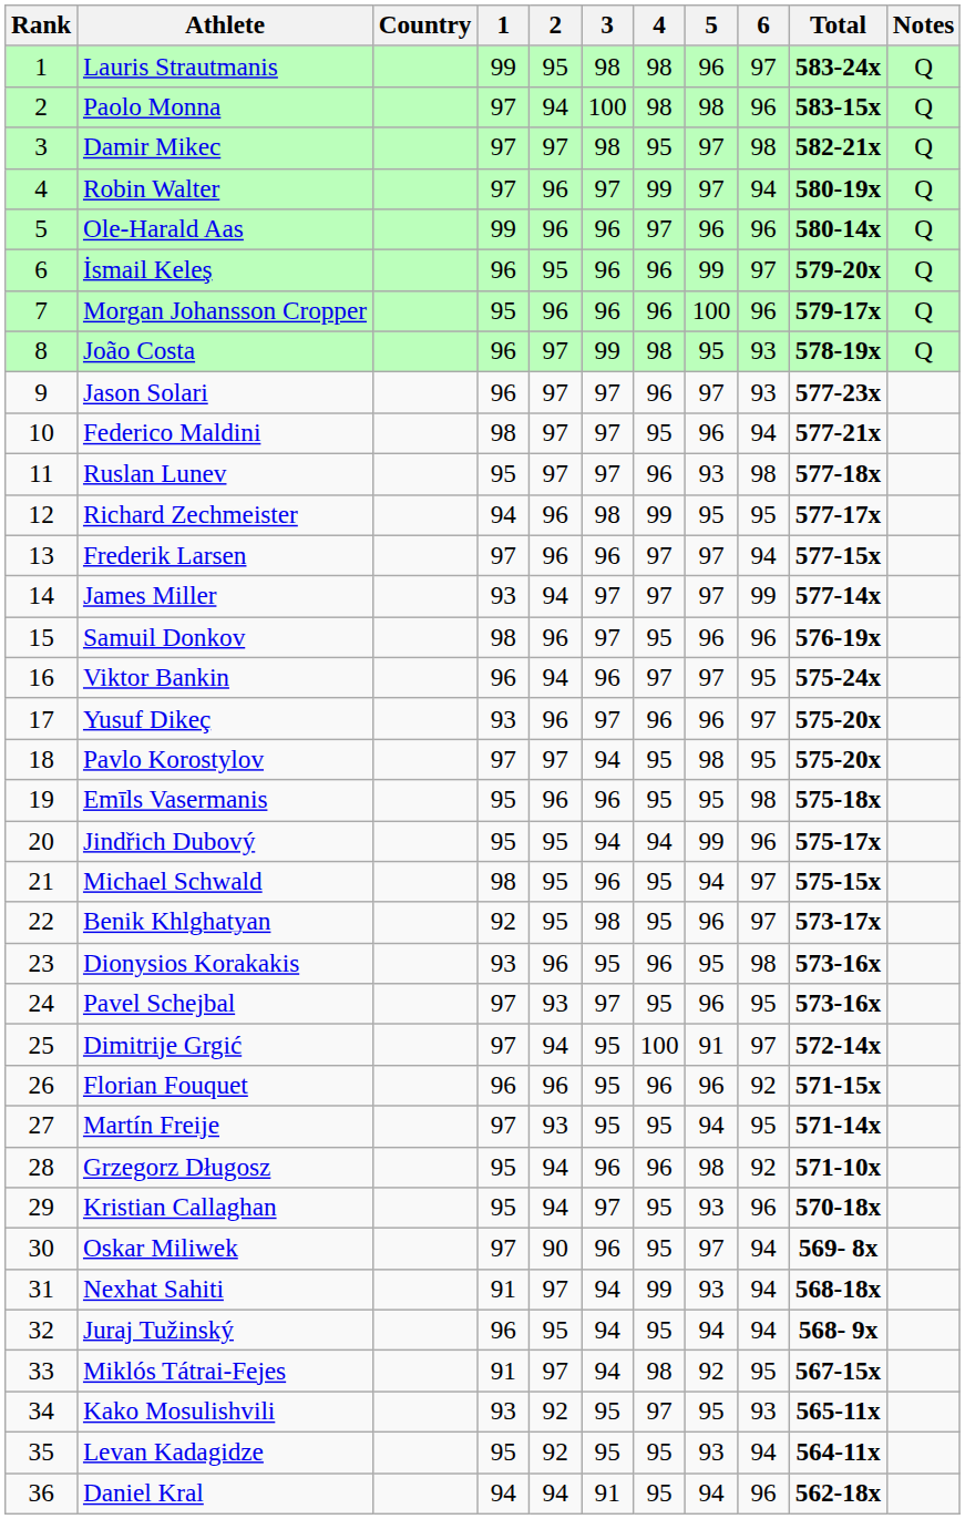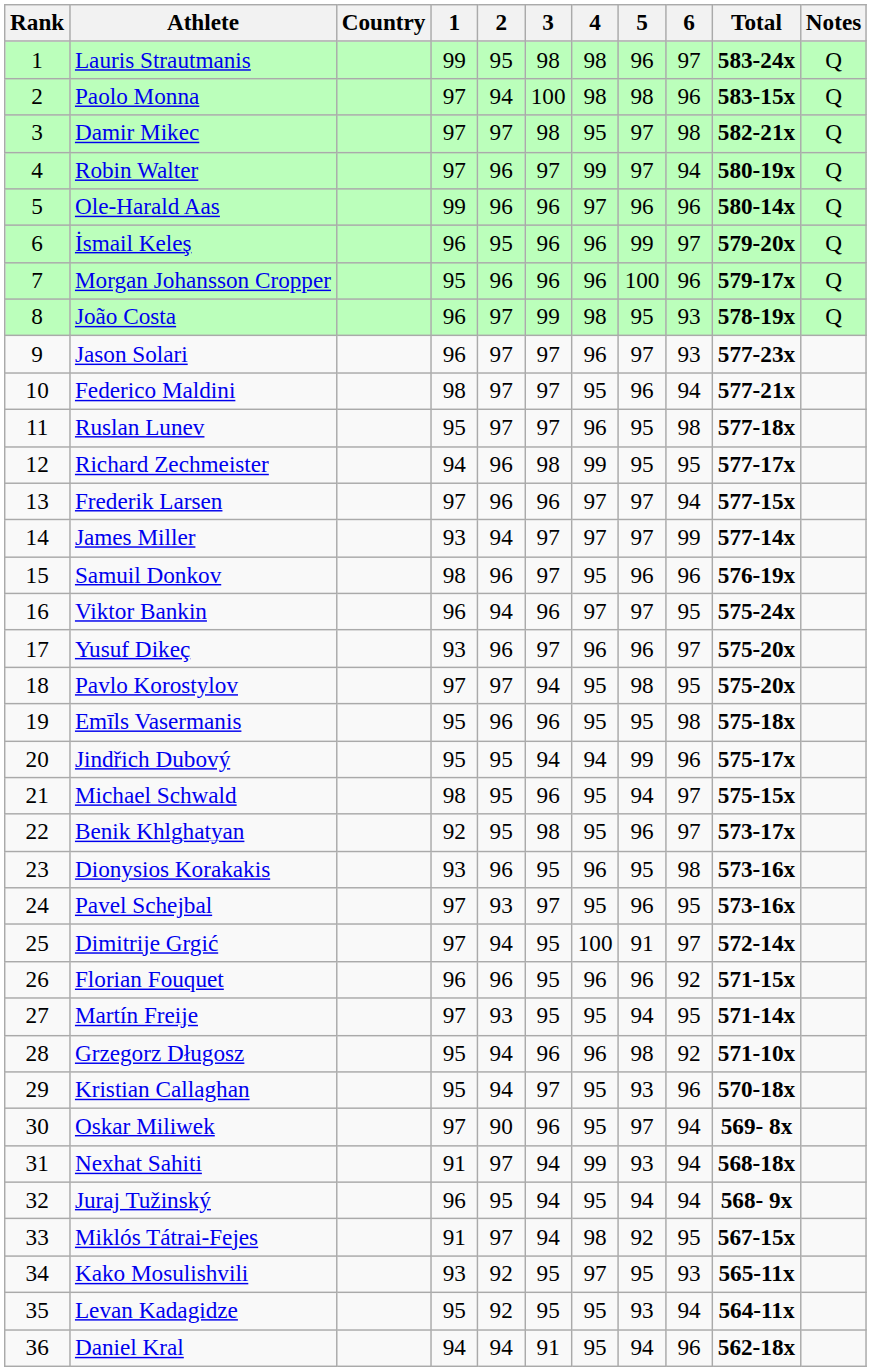 <table class="wikitable sortable" style="text-align:center">
 <tr>
 <th>Rank</th>
 <th>Athlete</th>
 <th>Country</th>
 <th width=25px>1</th>
 <th width=25px>2</th>
 <th width=25px>3</th>
 <th width=25px>4</th>
 <th width=25px>5</th>
 <th width=25px>6</th>
 <th>Total</th>
 <th class=unsortable>Notes</th>
 </tr>
 <tr bgcolor=bbffbb>
 <td>1</td>
 <td align=left><a href='#'>Lauris Strautmanis</a></td>
 <td align=left></td>
 <td>99</td>
 <td>95</td>
 <td>98</td>
 <td>98</td>
 <td>96</td>
 <td>97</td>
 <td><strong>583-24x</strong></td>
 <td>Q</td>
 </tr>
 <tr bgcolor=bbffbb>
 <td>2</td>
 <td align=left><a href='#'>Paolo Monna</a></td>
 <td align=left></td>
 <td>97</td>
 <td>94</td>
 <td>100</td>
 <td>98</td>
 <td>98</td>
 <td>96</td>
 <td><strong>583-15x</strong></td>
 <td>Q</td>
 </tr>
 <tr bgcolor=bbffbb>
 <td>3</td>
 <td align=left><a href='#'>Damir Mikec</a></td>
 <td align=left></td>
 <td>97</td>
 <td>97</td>
 <td>98</td>
 <td>95</td>
 <td>97</td>
 <td>98</td>
 <td><strong>582-21x</strong></td>
 <td>Q</td>
 </tr>
 <tr bgcolor=bbffbb>
 <td>4</td>
 <td align=left><a href='#'>Robin Walter</a></td>
 <td align=left></td>
 <td>97</td>
 <td>96</td>
 <td>97</td>
 <td>99</td>
 <td>97</td>
 <td>94</td>
 <td><strong>580-19x</strong></td>
 <td>Q</td>
 </tr>
 <tr bgcolor=bbffbb>
 <td>5</td>
 <td align=left><a href='#'>Ole-Harald Aas</a></td>
 <td align=left></td>
 <td>99</td>
 <td>96</td>
 <td>96</td>
 <td>97</td>
 <td>96</td>
 <td>96</td>
 <td><strong>580-14x</strong></td>
 <td>Q</td>
 </tr>
 <tr bgcolor=bbffbb>
 <td>6</td>
 <td align=left><a href='#'>İsmail Keleş</a></td>
 <td align=left></td>
 <td>96</td>
 <td>95</td>
 <td>96</td>
 <td>96</td>
 <td>99</td>
 <td>97</td>
 <td><strong>579-20x</strong></td>
 <td>Q</td>
 </tr>
 <tr bgcolor=bbffbb>
 <td>7</td>
 <td align=left><a href='#'>Morgan Johansson Cropper</a></td>
 <td align=left></td>
 <td>95</td>
 <td>96</td>
 <td>96</td>
 <td>96</td>
 <td>100</td>
 <td>96</td>
 <td><strong>579-17x</strong></td>
 <td>Q</td>
 </tr>
 <tr bgcolor=bbffbb>
 <td>8</td>
 <td align=left><a href='#'>João Costa</a></td>
 <td align=left></td>
 <td>96</td>
 <td>97</td>
 <td>99</td>
 <td>98</td>
 <td>95</td>
 <td>93</td>
 <td><strong>578-19x</strong></td>
 <td>Q</td>
 </tr>
 <tr>
 <td>9</td>
 <td align=left><a href='#'>Jason Solari</a></td>
 <td align=left></td>
 <td>96</td>
 <td>97</td>
 <td>97</td>
 <td>96</td>
 <td>97</td>
 <td>93</td>
 <td><strong>577-23x</strong></td>
 <td></td>
 </tr>
 <tr>
 <td>10</td>
 <td align=left><a href='#'>Federico Maldini</a></td>
 <td align=left></td>
 <td>98</td>
 <td>97</td>
 <td>97</td>
 <td>95</td>
 <td>96</td>
 <td>94</td>
 <td><strong>577-21x</strong></td>
 <td></td>
 </tr>
 <tr>
 <td>11</td>
 <td align=left><a href='#'>Ruslan Lunev</a></td>
 <td align=left></td>
 <td>95</td>
 <td>97</td>
 <td>97</td>
 <td>96</td>
-<td>93</td>
+<td>95</td>
 <td>98</td>
 <td><strong>577-18x</strong></td>
 <td></td>
 </tr>
 <tr>
 <td>12</td>
 <td align=left><a href='#'>Richard Zechmeister</a></td>
 <td align=left></td>
 <td>94</td>
 <td>96</td>
 <td>98</td>
 <td>99</td>
 <td>95</td>
 <td>95</td>
 <td><strong>577-17x</strong></td>
 <td></td>
 </tr>
 <tr>
 <td>13</td>
 <td align=left><a href='#'>Frederik Larsen</a></td>
 <td align=left></td>
 <td>97</td>
 <td>96</td>
 <td>96</td>
 <td>97</td>
 <td>97</td>
 <td>94</td>
 <td><strong>577-15x</strong></td>
 <td></td>
 </tr>
 <tr>
 <td>14</td>
 <td align=left><a href='#'>James Miller</a></td>
 <td align=left></td>
 <td>93</td>
 <td>94</td>
 <td>97</td>
 <td>97</td>
 <td>97</td>
 <td>99</td>
 <td><strong>577-14x</strong></td>
 <td></td>
 </tr>
 <tr>
 <td>15</td>
 <td align=left><a href='#'>Samuil Donkov</a></td>
 <td align=left></td>
 <td>98</td>
 <td>96</td>
 <td>97</td>
 <td>95</td>
 <td>96</td>
 <td>96</td>
 <td><strong>576-19x</strong></td>
 <td></td>
 </tr>
 <tr>
 <td>16</td>
 <td align=left><a href='#'>Viktor Bankin</a></td>
 <td align=left></td>
 <td>96</td>
 <td>94</td>
 <td>96</td>
 <td>97</td>
 <td>97</td>
 <td>95</td>
 <td><strong>575-24x</strong></td>
 <td></td>
 </tr>
 <tr>
 <td>17</td>
 <td align=left><a href='#'>Yusuf Dikeç</a></td>
 <td align=left></td>
 <td>93</td>
 <td>96</td>
 <td>97</td>
 <td>96</td>
 <td>96</td>
 <td>97</td>
 <td><strong>575-20x</strong></td>
 <td></td>
 </tr>
 <tr>
 <td>18</td>
 <td align=left><a href='#'>Pavlo Korostylov</a></td>
 <td align=left></td>
 <td>97</td>
 <td>97</td>
 <td>94</td>
 <td>95</td>
 <td>98</td>
 <td>95</td>
 <td><strong>575-20x</strong></td>
 <td></td>
 </tr>
 <tr>
 <td>19</td>
 <td align=left><a href='#'>Emīls Vasermanis</a></td>
 <td align=left></td>
 <td>95</td>
 <td>96</td>
 <td>96</td>
 <td>95</td>
 <td>95</td>
 <td>98</td>
 <td><strong>575-18x</strong></td>
 <td></td>
 </tr>
 <tr>
 <td>20</td>
 <td align=left><a href='#'>Jindřich Dubový</a></td>
 <td align=left></td>
 <td>95</td>
 <td>95</td>
 <td>94</td>
 <td>94</td>
 <td>99</td>
 <td>96</td>
 <td><strong>575-17x</strong></td>
 <td></td>
 </tr>
 <tr>
 <td>21</td>
 <td align=left><a href='#'>Michael Schwald</a></td>
 <td align=left></td>
 <td>98</td>
 <td>95</td>
 <td>96</td>
 <td>95</td>
 <td>94</td>
 <td>97</td>
 <td><strong>575-15x</strong></td>
 <td></td>
 </tr>
 <tr>
 <td>22</td>
 <td align=left><a href='#'>Benik Khlghatyan</a></td>
 <td align=left></td>
 <td>92</td>
 <td>95</td>
 <td>98</td>
 <td>95</td>
 <td>96</td>
 <td>97</td>
 <td><strong>573-17x</strong></td>
 <td></td>
 </tr>
 <tr>
 <td>23</td>
 <td align=left><a href='#'>Dionysios Korakakis</a></td>
 <td align=left></td>
 <td>93</td>
 <td>96</td>
 <td>95</td>
 <td>96</td>
 <td>95</td>
 <td>98</td>
 <td><strong>573-16x</strong></td>
 <td></td>
 </tr>
 <tr>
 <td>24</td>
 <td align=left><a href='#'>Pavel Schejbal</a></td>
 <td align=left></td>
 <td>97</td>
 <td>93</td>
 <td>97</td>
 <td>95</td>
 <td>96</td>
 <td>95</td>
 <td><strong>573-16x</strong></td>
 <td></td>
 </tr>
 <tr>
 <td>25</td>
 <td align=left><a href='#'>Dimitrije Grgić</a></td>
 <td align=left></td>
 <td>97</td>
 <td>94</td>
 <td>95</td>
 <td>100</td>
 <td>91</td>
 <td>97</td>
 <td><strong>572-14x</strong></td>
 <td></td>
 </tr>
 <tr>
 <td>26</td>
 <td align=left><a href='#'>Florian Fouquet</a></td>
 <td align=left></td>
 <td>96</td>
 <td>96</td>
 <td>95</td>
 <td>96</td>
 <td>96</td>
 <td>92</td>
 <td><strong>571-15x</strong></td>
 <td></td>
 </tr>
 <tr>
 <td>27</td>
 <td align=left><a href='#'>Martín Freije</a></td>
 <td align=left></td>
 <td>97</td>
 <td>93</td>
 <td>95</td>
 <td>95</td>
 <td>94</td>
 <td>95</td>
 <td><strong>571-14x</strong></td>
 <td></td>
 </tr>
 <tr>
 <td>28</td>
 <td align=left><a href='#'>Grzegorz Długosz</a></td>
 <td align=left></td>
 <td>95</td>
 <td>94</td>
 <td>96</td>
 <td>96</td>
 <td>98</td>
 <td>92</td>
 <td><strong>571-10x</strong></td>
 <td></td>
 </tr>
 <tr>
 <td>29</td>
 <td align=left><a href='#'>Kristian Callaghan</a></td>
 <td align=left></td>
 <td>95</td>
 <td>94</td>
 <td>97</td>
 <td>95</td>
 <td>93</td>
 <td>96</td>
 <td><strong>570-18x</strong></td>
 <td></td>
 </tr>
 <tr>
 <td>30</td>
 <td align=left><a href='#'>Oskar Miliwek</a></td>
 <td align=left></td>
 <td>97</td>
 <td>90</td>
 <td>96</td>
 <td>95</td>
 <td>97</td>
 <td>94</td>
 <td><strong>569- 8x</strong></td>
 <td></td>
 </tr>
 <tr>
 <td>31</td>
 <td align=left><a href='#'>Nexhat Sahiti</a></td>
 <td align=left></td>
 <td>91</td>
 <td>97</td>
 <td>94</td>
 <td>99</td>
 <td>93</td>
 <td>94</td>
 <td><strong>568-18x</strong></td>
 <td></td>
 </tr>
 <tr>
 <td>32</td>
 <td align=left><a href='#'>Juraj Tužinský</a></td>
 <td align=left></td>
 <td>96</td>
 <td>95</td>
 <td>94</td>
 <td>95</td>
 <td>94</td>
 <td>94</td>
 <td><strong>568- 9x</strong></td>
 <td></td>
 </tr>
 <tr>
 <td>33</td>
 <td align=left><a href='#'>Miklós Tátrai-Fejes</a></td>
 <td align=left></td>
 <td>91</td>
 <td>97</td>
 <td>94</td>
 <td>98</td>
 <td>92</td>
 <td>95</td>
 <td><strong>567-15x</strong></td>
 <td></td>
 </tr>
 <tr>
 <td>34</td>
 <td align=left><a href='#'>Kako Mosulishvili</a></td>
 <td align=left></td>
 <td>93</td>
 <td>92</td>
 <td>95</td>
 <td>97</td>
 <td>95</td>
 <td>93</td>
 <td><strong>565-11x</strong></td>
 <td></td>
 </tr>
 <tr>
 <td>35</td>
 <td align=left><a href='#'>Levan Kadagidze</a></td>
 <td align=left></td>
 <td>95</td>
 <td>92</td>
 <td>95</td>
 <td>95</td>
 <td>93</td>
 <td>94</td>
 <td><strong>564-11x</strong></td>
 <td></td>
 </tr>
 <tr>
 <td>36</td>
 <td align=left><a href='#'>Daniel Kral</a></td>
 <td align=left></td>
 <td>94</td>
 <td>94</td>
 <td>91</td>
 <td>95</td>
 <td>94</td>
 <td>96</td>
 <td><strong>562-18x</strong></td>
 <td></td>
 </tr>
 </table>
